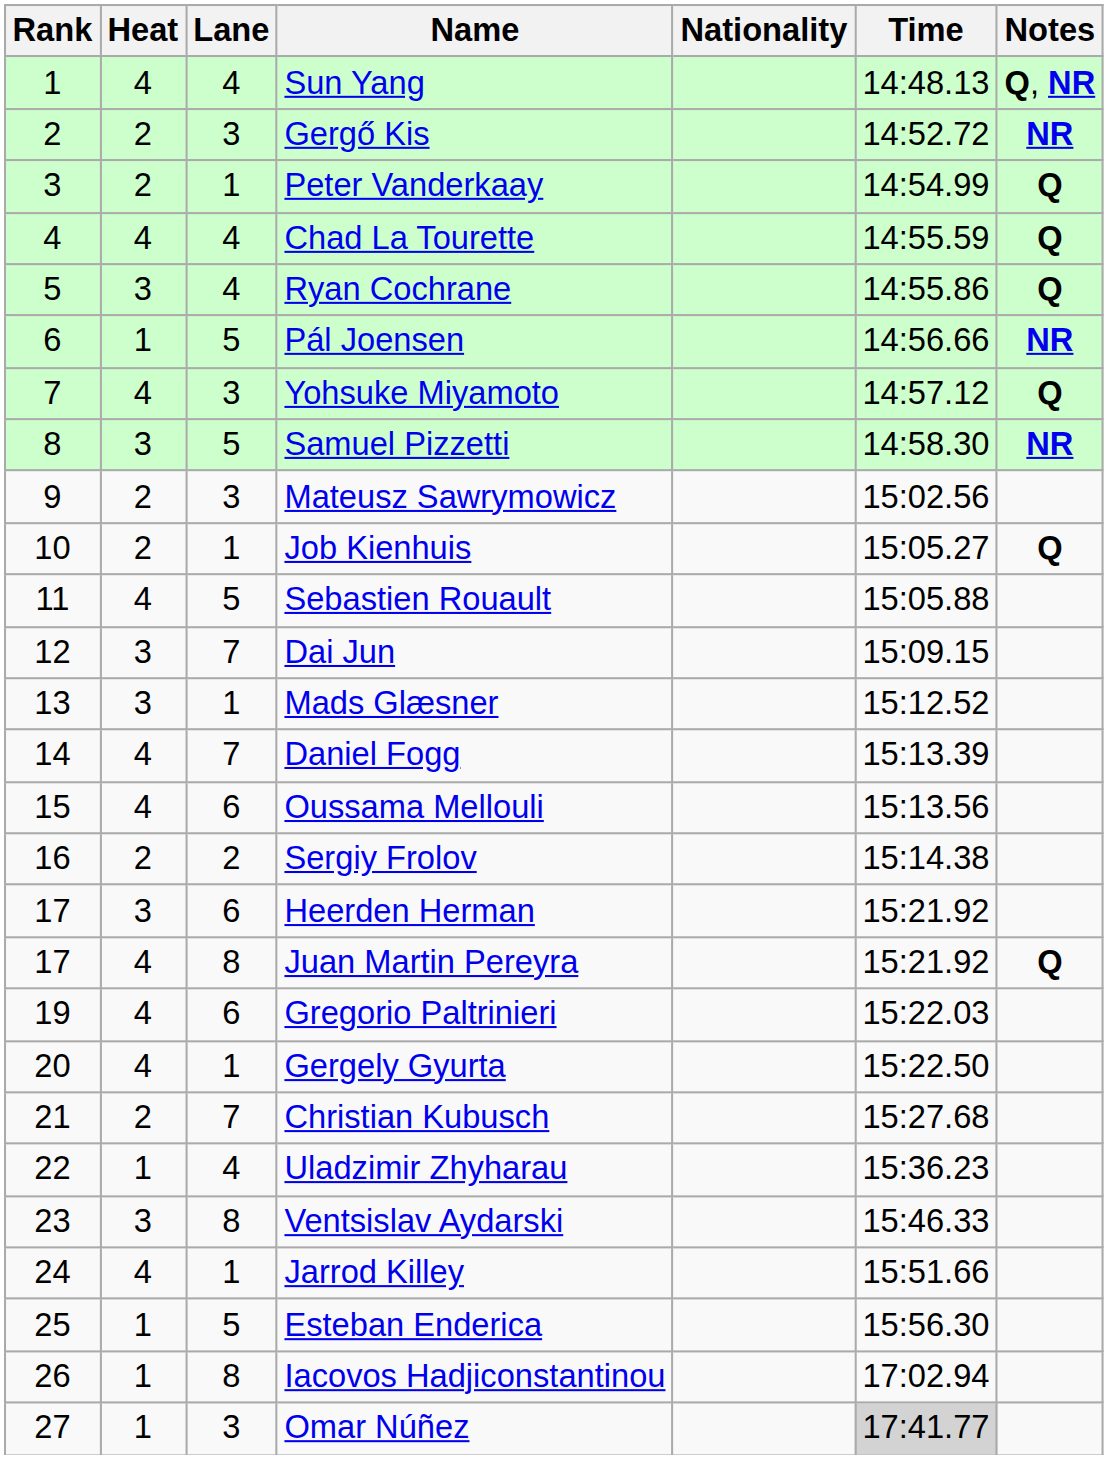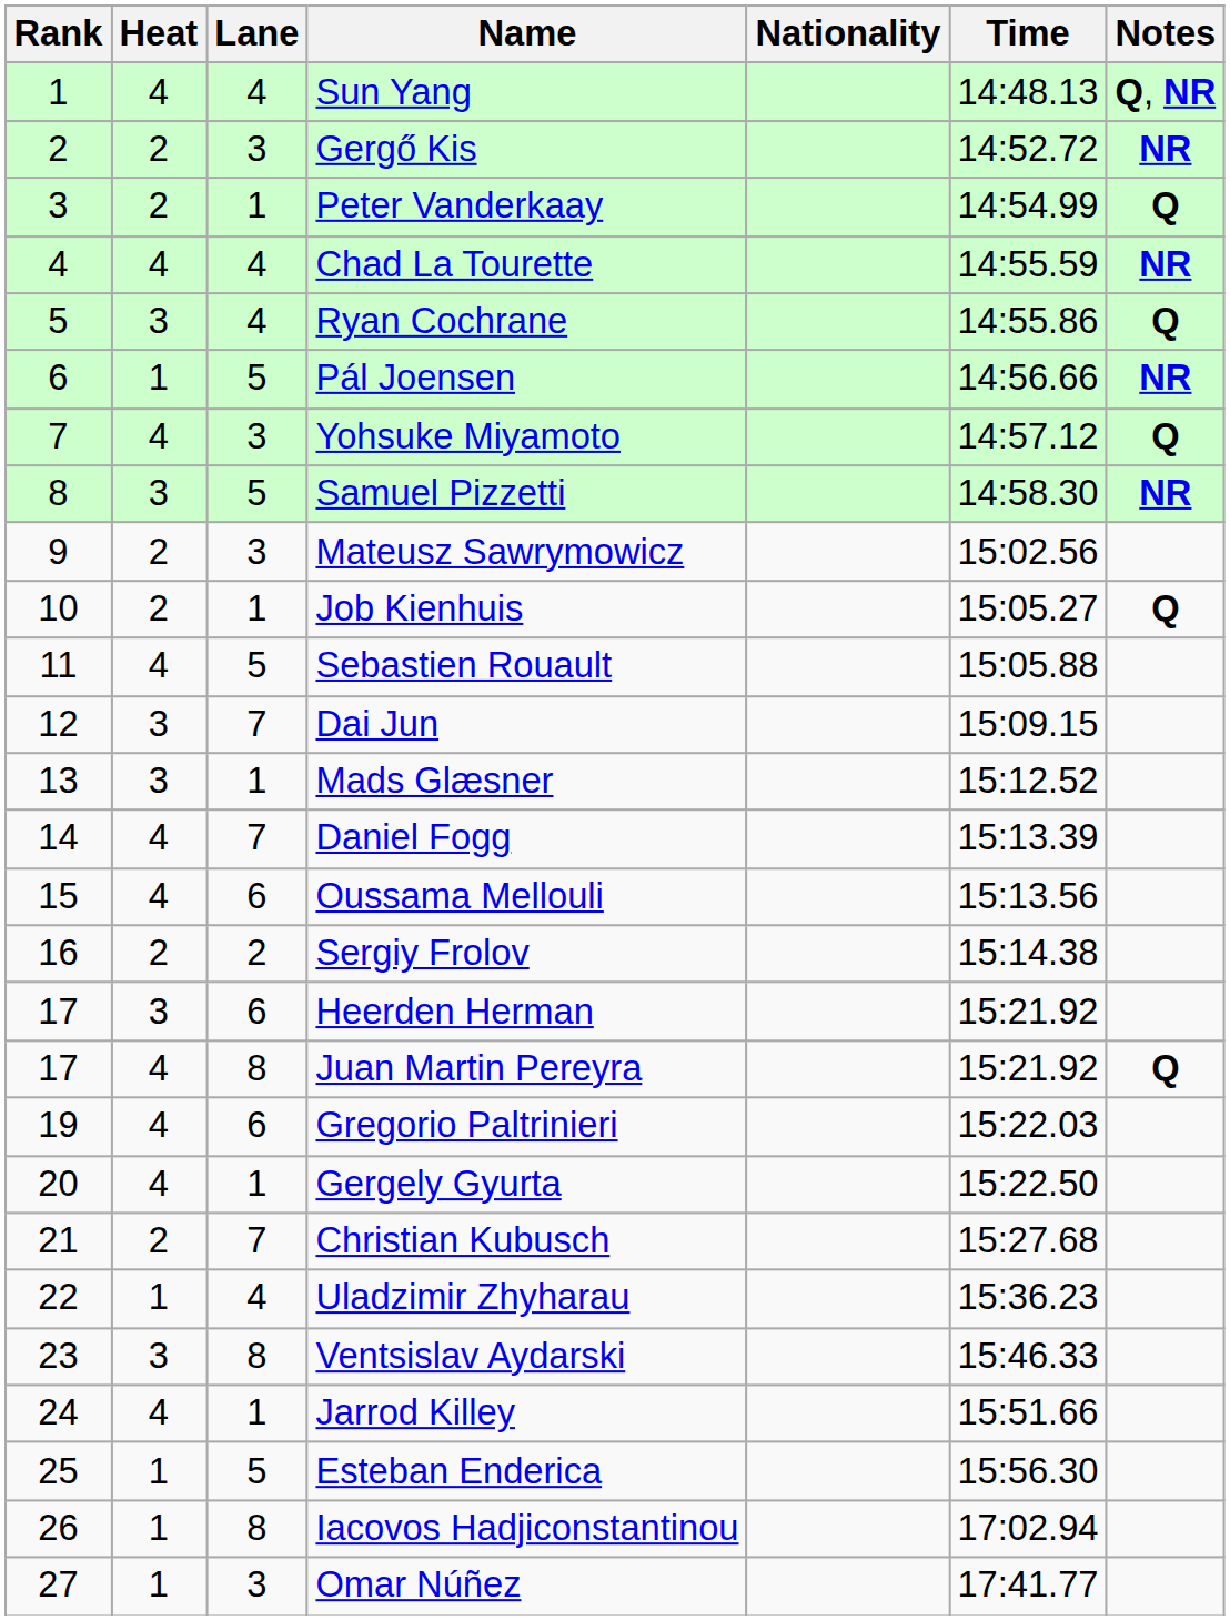 <table class="wikitable sortable" style="text-align:center">
 <tr>
 <th>Rank</th>
 <th>Heat</th>
 <th>Lane</th>
 <th>Name</th>
 <th>Nationality</th>
 <th>Time</th>
 <th>Notes</th>
 </tr>
 <tr bgcolor=ccffcc>
 <td>1</td>
 <td>4</td>
 <td>4</td>
 <td align=left><a href='#'>Sun Yang</a></td>
 <td align=left></td>
 <td>14:48.13</td>
 <td><strong>Q</strong>, <strong><a href='#'>NR</a></strong></td>
 </tr>
 <tr bgcolor=ccffcc>
 <td>2</td>
 <td>2</td>
 <td>3</td>
 <td align=left><a href='#'>Gergő Kis</a></td>
 <td align=left></td>
 <td>14:52.72</td>
 <td><strong><a href='#'>NR</a></strong></td>
 </tr>
 <tr bgcolor=ccffcc>
 <td>3</td>
 <td>2</td>
 <td>1</td>
 <td align=left><a href='#'>Peter Vanderkaay</a></td>
 <td align=left></td>
 <td>14:54.99</td>
 <td><strong>Q</strong></td>
 </tr>
 <tr bgcolor=ccffcc>
 <td>4</td>
 <td>4</td>
 <td>4</td>
 <td align=left><a href='#'>Chad La Tourette</a></td>
 <td align=left></td>
 <td>14:55.59</td>
-<td><strong>Q</strong></td>
+<td><strong><a href='#'>NR</a></strong></td>
 </tr>
 <tr bgcolor=ccffcc>
 <td>5</td>
 <td>3</td>
 <td>4</td>
 <td align=left><a href='#'>Ryan Cochrane</a></td>
 <td align=left></td>
 <td>14:55.86</td>
 <td><strong>Q</strong></td>
 </tr>
 <tr bgcolor=ccffcc>
 <td>6</td>
 <td>1</td>
 <td>5</td>
 <td align=left><a href='#'>Pál Joensen</a></td>
 <td align=left></td>
 <td>14:56.66</td>
 <td><strong><a href='#'>NR</a></strong></td>
 </tr>
 <tr bgcolor=ccffcc>
 <td>7</td>
 <td>4</td>
 <td>3</td>
 <td align=left><a href='#'>Yohsuke Miyamoto</a></td>
 <td align=left></td>
 <td>14:57.12</td>
 <td><strong>Q</strong></td>
 </tr>
 <tr bgcolor=ccffcc>
 <td>8</td>
 <td>3</td>
 <td>5</td>
 <td align=left><a href='#'>Samuel Pizzetti</a></td>
 <td align=left></td>
 <td>14:58.30</td>
 <td><strong><a href='#'>NR</a></strong></td>
 </tr>
 <tr>
 <td>9</td>
 <td>2</td>
 <td>3</td>
 <td align=left><a href='#'>Mateusz Sawrymowicz</a></td>
 <td align=left></td>
 <td>15:02.56</td>
 <td></td>
 </tr>
 <tr>
 <td>10</td>
 <td>2</td>
 <td>1</td>
 <td align=left><a href='#'>Job Kienhuis</a></td>
 <td align=left></td>
 <td>15:05.27</td>
 <td><strong>Q</strong></td>
 </tr>
 <tr>
 <td>11</td>
 <td>4</td>
 <td>5</td>
 <td align=left><a href='#'>Sebastien Rouault</a></td>
 <td align=left></td>
 <td>15:05.88</td>
 <td></td>
 </tr>
 <tr>
 <td>12</td>
 <td>3</td>
 <td>7</td>
 <td align=left><a href='#'>Dai Jun</a></td>
 <td align=left></td>
 <td>15:09.15</td>
 <td></td>
 </tr>
 <tr>
 <td>13</td>
 <td>3</td>
 <td>1</td>
 <td align=left><a href='#'>Mads Glæsner</a></td>
 <td align=left></td>
 <td>15:12.52</td>
 <td></td>
 </tr>
 <tr>
 <td>14</td>
 <td>4</td>
 <td>7</td>
 <td align=left><a href='#'>Daniel Fogg</a></td>
 <td align=left></td>
 <td>15:13.39</td>
 <td></td>
 </tr>
 <tr>
 <td>15</td>
 <td>4</td>
 <td>6</td>
 <td align=left><a href='#'>Oussama Mellouli</a></td>
 <td align=left></td>
 <td>15:13.56</td>
 <td></td>
 </tr>
 <tr>
 <td>16</td>
 <td>2</td>
 <td>2</td>
 <td align=left><a href='#'>Sergiy Frolov</a></td>
 <td align=left></td>
 <td>15:14.38</td>
 <td></td>
 </tr>
 <tr>
 <td>17</td>
 <td>3</td>
 <td>6</td>
 <td align=left><a href='#'>Heerden Herman</a></td>
 <td align=left></td>
 <td>15:21.92</td>
 <td></td>
 </tr>
 <tr>
 <td>17</td>
 <td>4</td>
 <td>8</td>
 <td align=left><a href='#'>Juan Martin Pereyra</a></td>
 <td align=left></td>
 <td>15:21.92</td>
 <td><strong>Q</strong></td>
 </tr>
 <tr>
 <td>19</td>
 <td>4</td>
 <td>6</td>
 <td align=left><a href='#'>Gregorio Paltrinieri</a></td>
 <td align=left></td>
 <td>15:22.03</td>
 <td></td>
 </tr>
 <tr>
 <td>20</td>
 <td>4</td>
 <td>1</td>
 <td align=left><a href='#'>Gergely Gyurta</a></td>
 <td align=left></td>
 <td>15:22.50</td>
 <td></td>
 </tr>
 <tr>
 <td>21</td>
 <td>2</td>
 <td>7</td>
 <td align=left><a href='#'>Christian Kubusch</a></td>
 <td align=left></td>
 <td>15:27.68</td>
 <td></td>
 </tr>
 <tr>
 <td>22</td>
 <td>1</td>
 <td>4</td>
 <td align=left><a href='#'>Uladzimir Zhyharau</a></td>
 <td align=left></td>
 <td>15:36.23</td>
 <td></td>
 </tr>
 <tr>
 <td>23</td>
 <td>3</td>
 <td>8</td>
 <td align=left><a href='#'>Ventsislav Aydarski</a></td>
 <td align=left></td>
 <td>15:46.33</td>
 <td></td>
 </tr>
 <tr>
 <td>24</td>
 <td>4</td>
 <td>1</td>
 <td align=left><a href='#'>Jarrod Killey</a></td>
 <td align=left></td>
 <td>15:51.66</td>
 <td></td>
 </tr>
 <tr>
 <td>25</td>
 <td>1</td>
 <td>5</td>
 <td align=left><a href='#'>Esteban Enderica</a></td>
 <td align=left></td>
 <td>15:56.30</td>
 <td></td>
 </tr>
 <tr>
 <td>26</td>
 <td>1</td>
 <td>8</td>
 <td align=left><a href='#'>Iacovos Hadjiconstantinou</a></td>
 <td align=left></td>
 <td>17:02.94</td>
 <td></td>
 </tr>
 <tr>
 <td>27</td>
 <td>1</td>
 <td>3</td>
 <td align=left><a href='#'>Omar Núñez</a></td>
 <td align=left></td>
-<td style="background: lightgrey;">17:41.77</td>
+<td>17:41.77</td>
 <td></td>
 </tr>
 </table>
